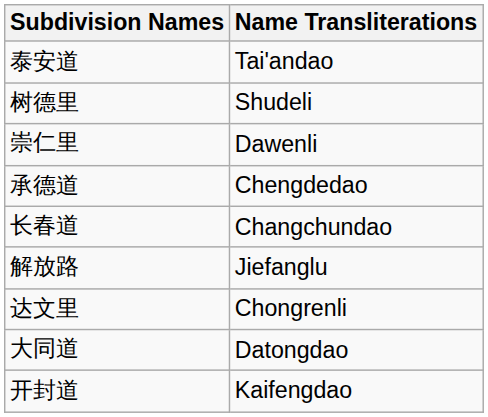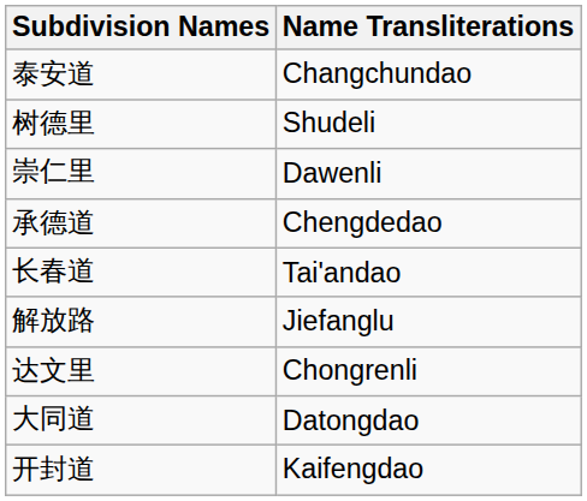 <table class="wikitable sortable">
 <tr>
 <th>Subdivision Names</th>
 <th>Name Transliterations</th>
 </tr>
 <tr>
 <td>泰安道</td>
-<td>Tai'andao</td>
+<td>Changchundao</td>
 </tr>
 <tr>
 <td>树德里</td>
 <td>Shudeli</td>
 </tr>
 <tr>
 <td>崇仁里</td>
 <td>Dawenli</td>
 </tr>
 <tr>
 <td>承德道</td>
 <td>Chengdedao</td>
 </tr>
 <tr>
 <td>长春道</td>
-<td>Changchundao</td>
+<td>Tai'andao</td>
 </tr>
 <tr>
 <td>解放路</td>
 <td>Jiefanglu</td>
 </tr>
 <tr>
 <td>达文里</td>
 <td>Chongrenli</td>
 </tr>
 <tr>
 <td>大同道</td>
 <td>Datongdao</td>
 </tr>
 <tr>
 <td>开封道</td>
 <td>Kaifengdao</td>
 </tr>
 </table>
